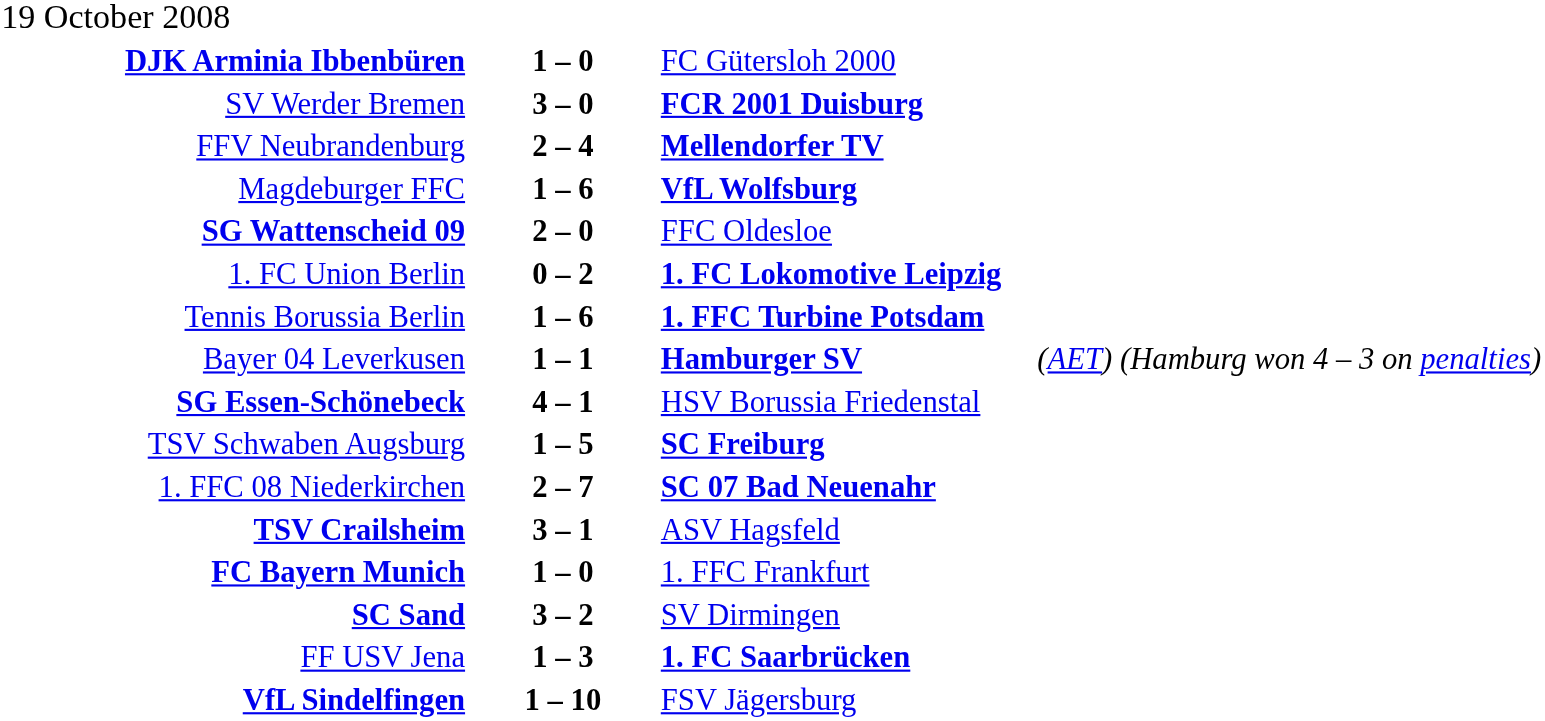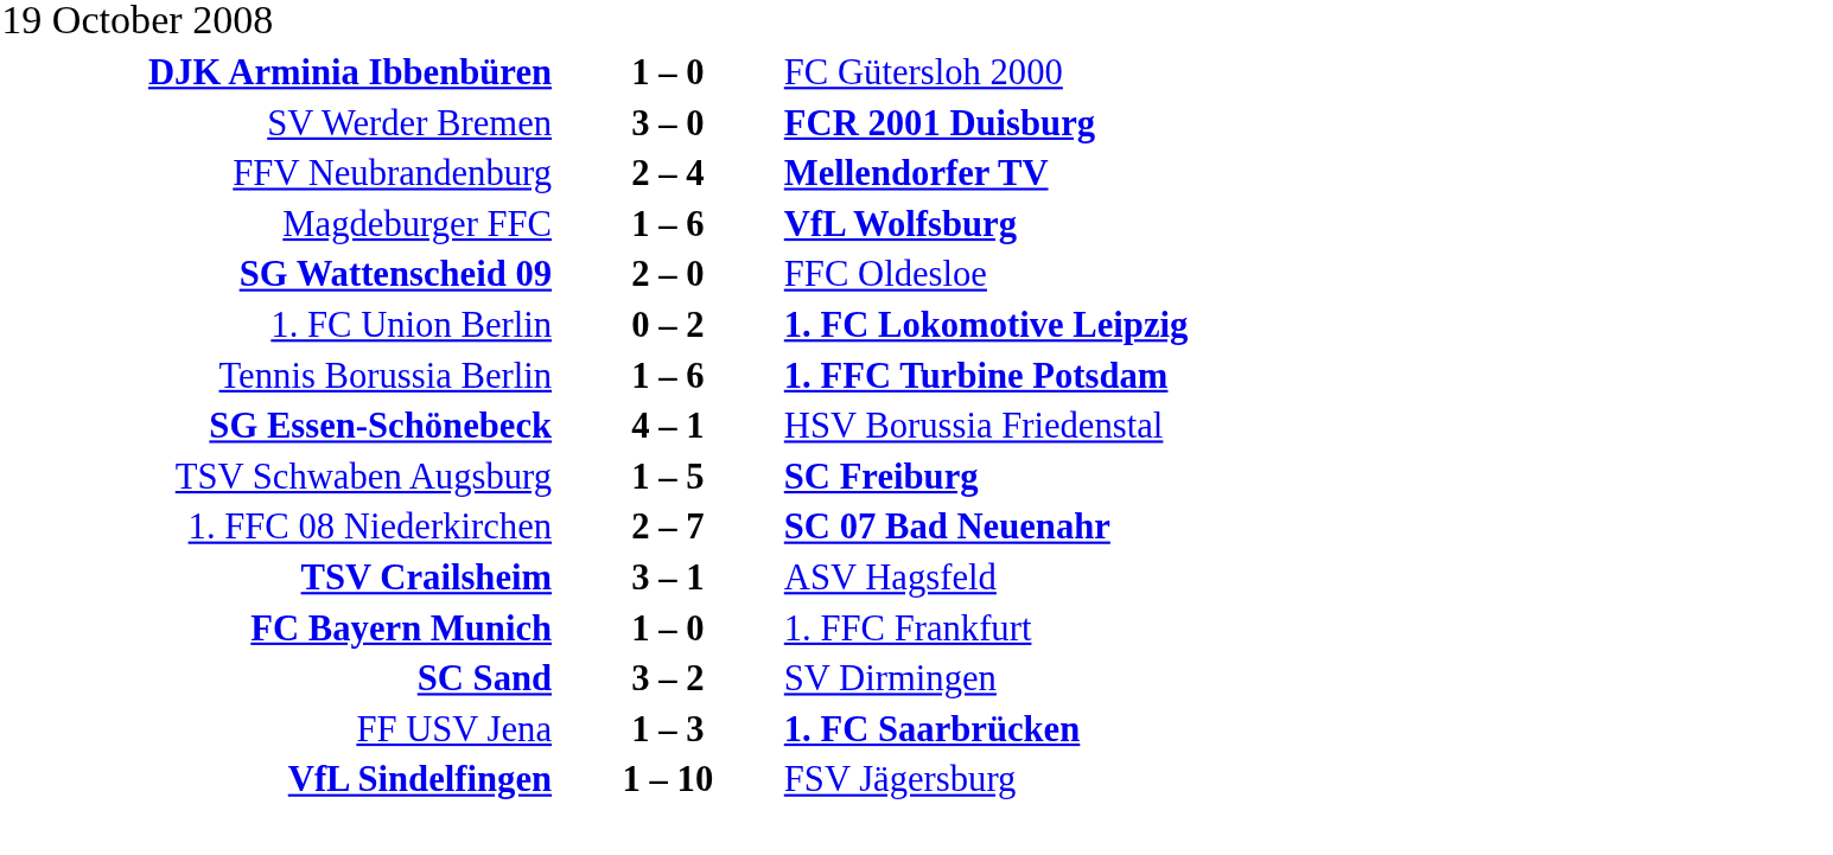 <table width=100% cellspacing=1>
 <tr>
 <th width=25%></th>
 <th width=10%></th>
 <th width=20%></th>
 <th></th>
 </tr>
 <tr>
 <td>19 October 2008</td>
 </tr>
 <tr style=font-size:90%>
 <td align=right><strong><a href='#'>DJK Arminia Ibbenbüren</a></strong></td>
 <td align=center><strong>1 – 0</strong></td>
 <td><a href='#'>FC Gütersloh 2000</a></td>
 </tr>
 <tr style=font-size:90%>
 <td align=right><a href='#'>SV Werder Bremen</a></td>
 <td align=center><strong>3 – 0</strong></td>
 <td><strong><a href='#'>FCR 2001 Duisburg</a></strong></td>
 </tr>
 <tr style=font-size:90%>
 <td align=right><a href='#'>FFV Neubrandenburg</a></td>
 <td align=center><strong>2 – 4</strong></td>
 <td><strong><a href='#'>Mellendorfer TV</a></strong></td>
 </tr>
 <tr style=font-size:90%>
 <td align=right><a href='#'>Magdeburger FFC</a></td>
 <td align=center><strong>1 – 6</strong></td>
 <td><strong><a href='#'>VfL Wolfsburg</a></strong></td>
 </tr>
 <tr style=font-size:90%>
 <td align=right><strong><a href='#'>SG Wattenscheid 09</a></strong></td>
 <td align=center><strong>2 – 0</strong></td>
 <td><a href='#'>FFC Oldesloe</a></td>
 </tr>
 <tr style=font-size:90%>
 <td align=right><a href='#'>1. FC Union Berlin</a></td>
 <td align=center><strong>0 – 2</strong></td>
 <td><strong><a href='#'>1. FC Lokomotive Leipzig</a></strong></td>
 </tr>
 <tr style=font-size:90%>
 <td align=right><a href='#'>Tennis Borussia Berlin</a></td>
 <td align=center><strong>1 – 6</strong></td>
 <td><strong><a href='#'>1. FFC Turbine Potsdam</a></strong></td>
 </tr>
 <tr style=font-size:90%>
-<td align=right><a href='#'>Bayer 04 Leverkusen</a></td>
-<td align=center><strong>1 – 1</strong></td>
-<td><strong><a href='#'>Hamburger SV</a></strong></td>
-<td><em>(<a href='#'>AET</a>) (Hamburg won 4 – 3 on <a href='#'>penalties</a>)</em></td>
-</tr>
-<tr style=font-size:90%>
 <td align=right><strong><a href='#'>SG Essen-Schönebeck</a></strong></td>
 <td align=center><strong>4 – 1</strong></td>
 <td><a href='#'>HSV Borussia Friedenstal</a></td>
 </tr>
 <tr style=font-size:90%>
 <td align=right><a href='#'>TSV Schwaben Augsburg</a></td>
 <td align=center><strong>1 – 5</strong></td>
 <td><strong><a href='#'>SC Freiburg</a></strong></td>
 </tr>
 <tr style=font-size:90%>
 <td align=right><a href='#'>1. FFC 08 Niederkirchen</a></td>
 <td align=center><strong>2 – 7</strong></td>
 <td><strong><a href='#'>SC 07 Bad Neuenahr</a></strong></td>
 </tr>
 <tr style=font-size:90%>
 <td align=right><strong><a href='#'>TSV Crailsheim</a></strong></td>
 <td align=center><strong>3 – 1</strong></td>
 <td><a href='#'>ASV Hagsfeld</a></td>
 </tr>
 <tr style=font-size:90%>
 <td align=right><strong><a href='#'>FC Bayern Munich</a></strong></td>
 <td align=center><strong>1 – 0</strong></td>
 <td><a href='#'>1. FFC Frankfurt</a></td>
 </tr>
 <tr style=font-size:90%>
 <td align=right><strong><a href='#'>SC Sand</a></strong></td>
 <td align=center><strong>3 – 2</strong></td>
 <td><a href='#'>SV Dirmingen</a></td>
 </tr>
 <tr style=font-size:90%>
 <td align=right><a href='#'>FF USV Jena</a></td>
 <td align=center><strong>1 – 3</strong></td>
 <td><strong><a href='#'>1. FC Saarbrücken</a></strong></td>
 </tr>
 <tr style=font-size:90%>
 <td align=right><strong><a href='#'>VfL Sindelfingen</a></strong></td>
 <td align=center><strong>1 – 10</strong></td>
 <td><a href='#'>FSV Jägersburg</a></td>
 </tr>
 </table>
